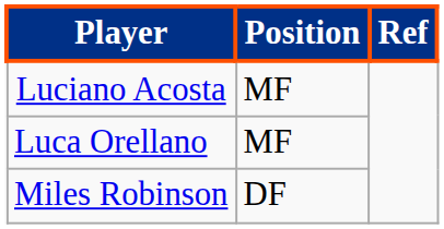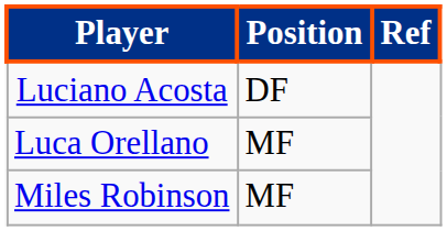 <table class=wikitable>
 <tr>
 <th style="background:#003087; color:#FFFFFF; border:2px solid #FE5000;" scope="col">Player</th>
 <th style="background:#003087; color:#FFFFFF; border:2px solid #FE5000;" scope="col">Position</th>
 <th style="background:#003087; color:#FFFFFF; border:2px solid #FE5000;" scope="col">Ref</th>
 </tr>
 <tr>
 <td align=center rowspan="1"> <a href='#'>Luciano Acosta</a></td>
-<td>MF</td>
+<td>DF</td>
 <td rowspan="3"></td>
 </tr>
 <tr>
 <td rowspan="1"> <a href='#'>Luca Orellano</a></td>
 <td>MF</td>
 </tr>
 <tr>
 <td rowspan="1"> <a href='#'>Miles Robinson</a></td>
-<td>DF</td>
+<td>MF</td>
 </tr>
 </table>
